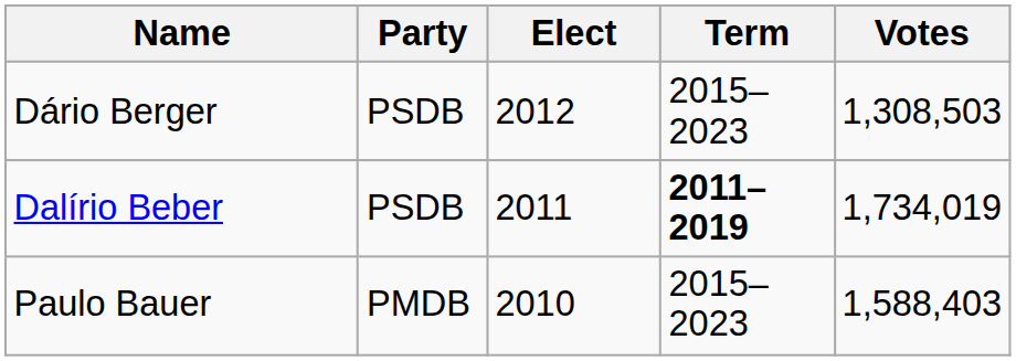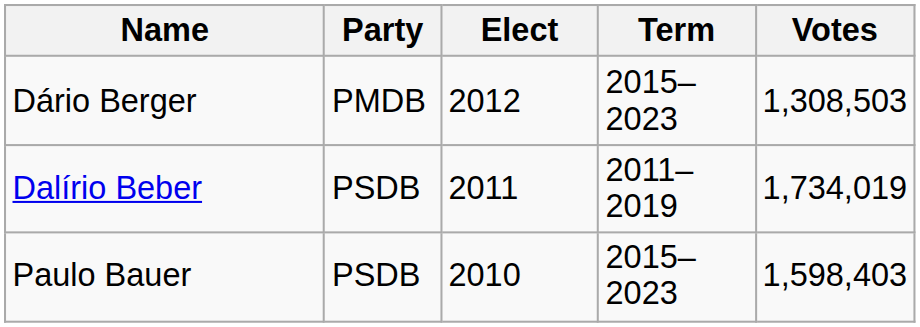 <table class="wikitable sortable">
 <tr>
 <th style="width:150px;">Name</th>
 <th style="width:50px;">Party</th>
 <th style="width:70px;">Elect</th>
 <th style="width:70px;">Term</th>
 <th style="width:70px;">Votes</th>
 </tr>
 <tr>
 <td>Dário Berger</td>
-<td>PSDB</td>
+<td>PMDB</td>
 <td>2012</td>
 <td>2015–2023</td>
 <td>1,308,503</td>
 </tr>
 <tr>
 <td><a href='#'>Dalírio Beber</a><br></td>
 <td>PSDB</td>
 <td>2011</td>
-<td><strong>2011–2019</strong></td>
+<td>2011–2019</td>
 <td>1,734,019</td>
 </tr>
 <tr>
 <td>Paulo Bauer</td>
-<td>PMDB</td>
+<td>PSDB</td>
 <td>2010</td>
 <td>2015–2023</td>
-<td>1,588,403</td>
+<td>1,598,403</td>
 </tr>
 </table>
